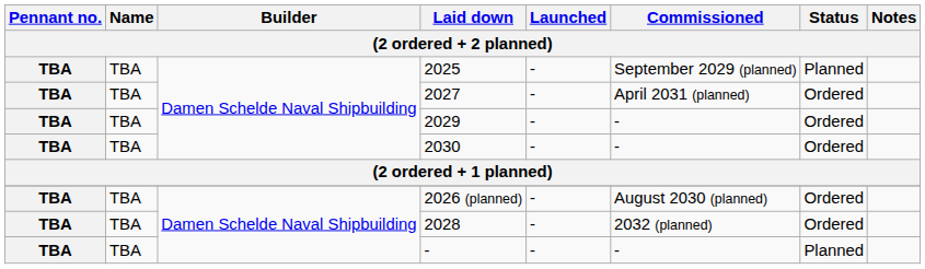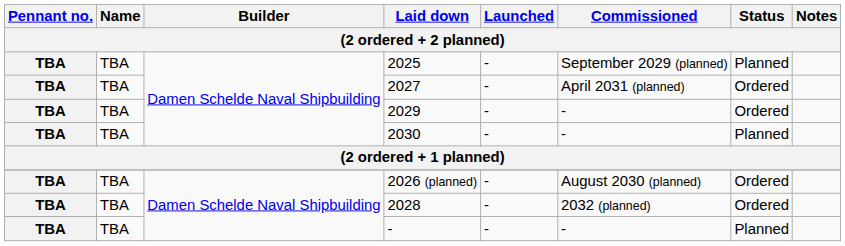 <table class="sortable wikitable" border="1">
 <tr>
 <th scope="col"><a href='#'>Pennant no.</a></th>
 <th scope="col">Name</th>
 <th scope="col">Builder</th>
 <th scope="col"><a href='#'>Laid down</a></th>
 <th scope="col"><a href='#'>Launched</a></th>
 <th scope="col"><a href='#'>Commissioned</a></th>
 <th scope="col">Status</th>
 <th scope="col">Notes</th>
 </tr>
 <tr>
 <th colspan="8"> (2 ordered + 2 planned)</th>
 </tr>
 <tr>
 <th scope="row">TBA</th>
 <td>TBA</td>
 <td rowspan=4 align=left><a href='#'>Damen Schelde Naval Shipbuilding</a></td>
 <td>2025</td>
 <td>-</td>
 <td>September 2029 <small>(planned)</small></td>
 <td>Planned</td>
 <td></td>
 </tr>
 <tr>
 <th scope="row">TBA</th>
 <td>TBA</td>
 <td>2027</td>
 <td>-</td>
 <td>April 2031 <small>(planned)</small></td>
 <td>Ordered</td>
 <td></td>
 </tr>
 <tr>
 <th scope="row">TBA</th>
 <td>TBA</td>
 <td>2029</td>
 <td>-</td>
 <td>-</td>
 <td>Ordered</td>
 <td></td>
 </tr>
 <tr>
 <th scope="row">TBA</th>
 <td>TBA</td>
 <td>2030</td>
 <td>-</td>
 <td>-</td>
-<td>Ordered</td>
+<td>Planned</td>
 <td></td>
 </tr>
 <tr>
 <th colspan="8"> (2 ordered + 1 planned)</th>
 </tr>
 <tr>
 </tr>
 <tr>
 <th scope="row">TBA</th>
 <td>TBA</td>
 <td rowspan=3 align=left><a href='#'>Damen Schelde Naval Shipbuilding</a></td>
 <td>2026 <small>(planned)</small></td>
 <td>-</td>
 <td>August 2030 <small>(planned)</small></td>
 <td>Ordered</td>
 <td></td>
 </tr>
 <tr>
 <th scope="row">TBA</th>
 <td>TBA</td>
 <td>2028</td>
 <td>-</td>
 <td>2032 <small>(planned)</small></td>
 <td>Ordered</td>
 <td></td>
 </tr>
 <tr>
 <th scope="row">TBA</th>
 <td>TBA</td>
 <td>-</td>
 <td>-</td>
 <td>-</td>
 <td>Planned</td>
 <td></td>
 </tr>
 </table>
